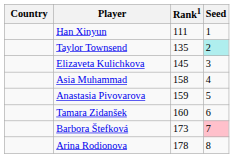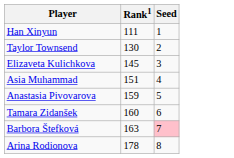 <table class="sortable wikitable">
 <tr>
-<th width="70">Country</th>
 <th width="175">Player</th>
 <th>Rank<sup>1</sup></th>
 <th>Seed</th>
 </tr>
 <tr>
-<td></td>
 <td><a href='#'>Han Xinyun</a></td>
 <td>111</td>
 <td>1</td>
 </tr>
 <tr>
-<td></td>
 <td><a href='#'>Taylor Townsend</a></td>
-<td>135</td>
-<td style="background: paleturquoise;">2</td>
+<td>130</td>
+<td>2</td>
 </tr>
 <tr>
-<td></td>
 <td><a href='#'>Elizaveta Kulichkova</a></td>
 <td>145</td>
 <td>3</td>
 </tr>
 <tr>
-<td></td>
 <td><a href='#'>Asia Muhammad</a></td>
-<td>158</td>
+<td>151</td>
 <td>4</td>
 </tr>
 <tr>
-<td></td>
 <td><a href='#'>Anastasia Pivovarova</a></td>
 <td>159</td>
 <td>5</td>
 </tr>
 <tr>
-<td></td>
 <td><a href='#'>Tamara Zidanšek</a></td>
 <td>160</td>
 <td>6</td>
 </tr>
 <tr>
-<td></td>
 <td><a href='#'>Barbora Štefková</a></td>
-<td>173</td>
+<td>163</td>
 <td style="background: pink;">7</td>
 </tr>
 <tr>
-<td></td>
 <td><a href='#'>Arina Rodionova</a></td>
 <td>178</td>
 <td>8</td>
 </tr>
 </table>
